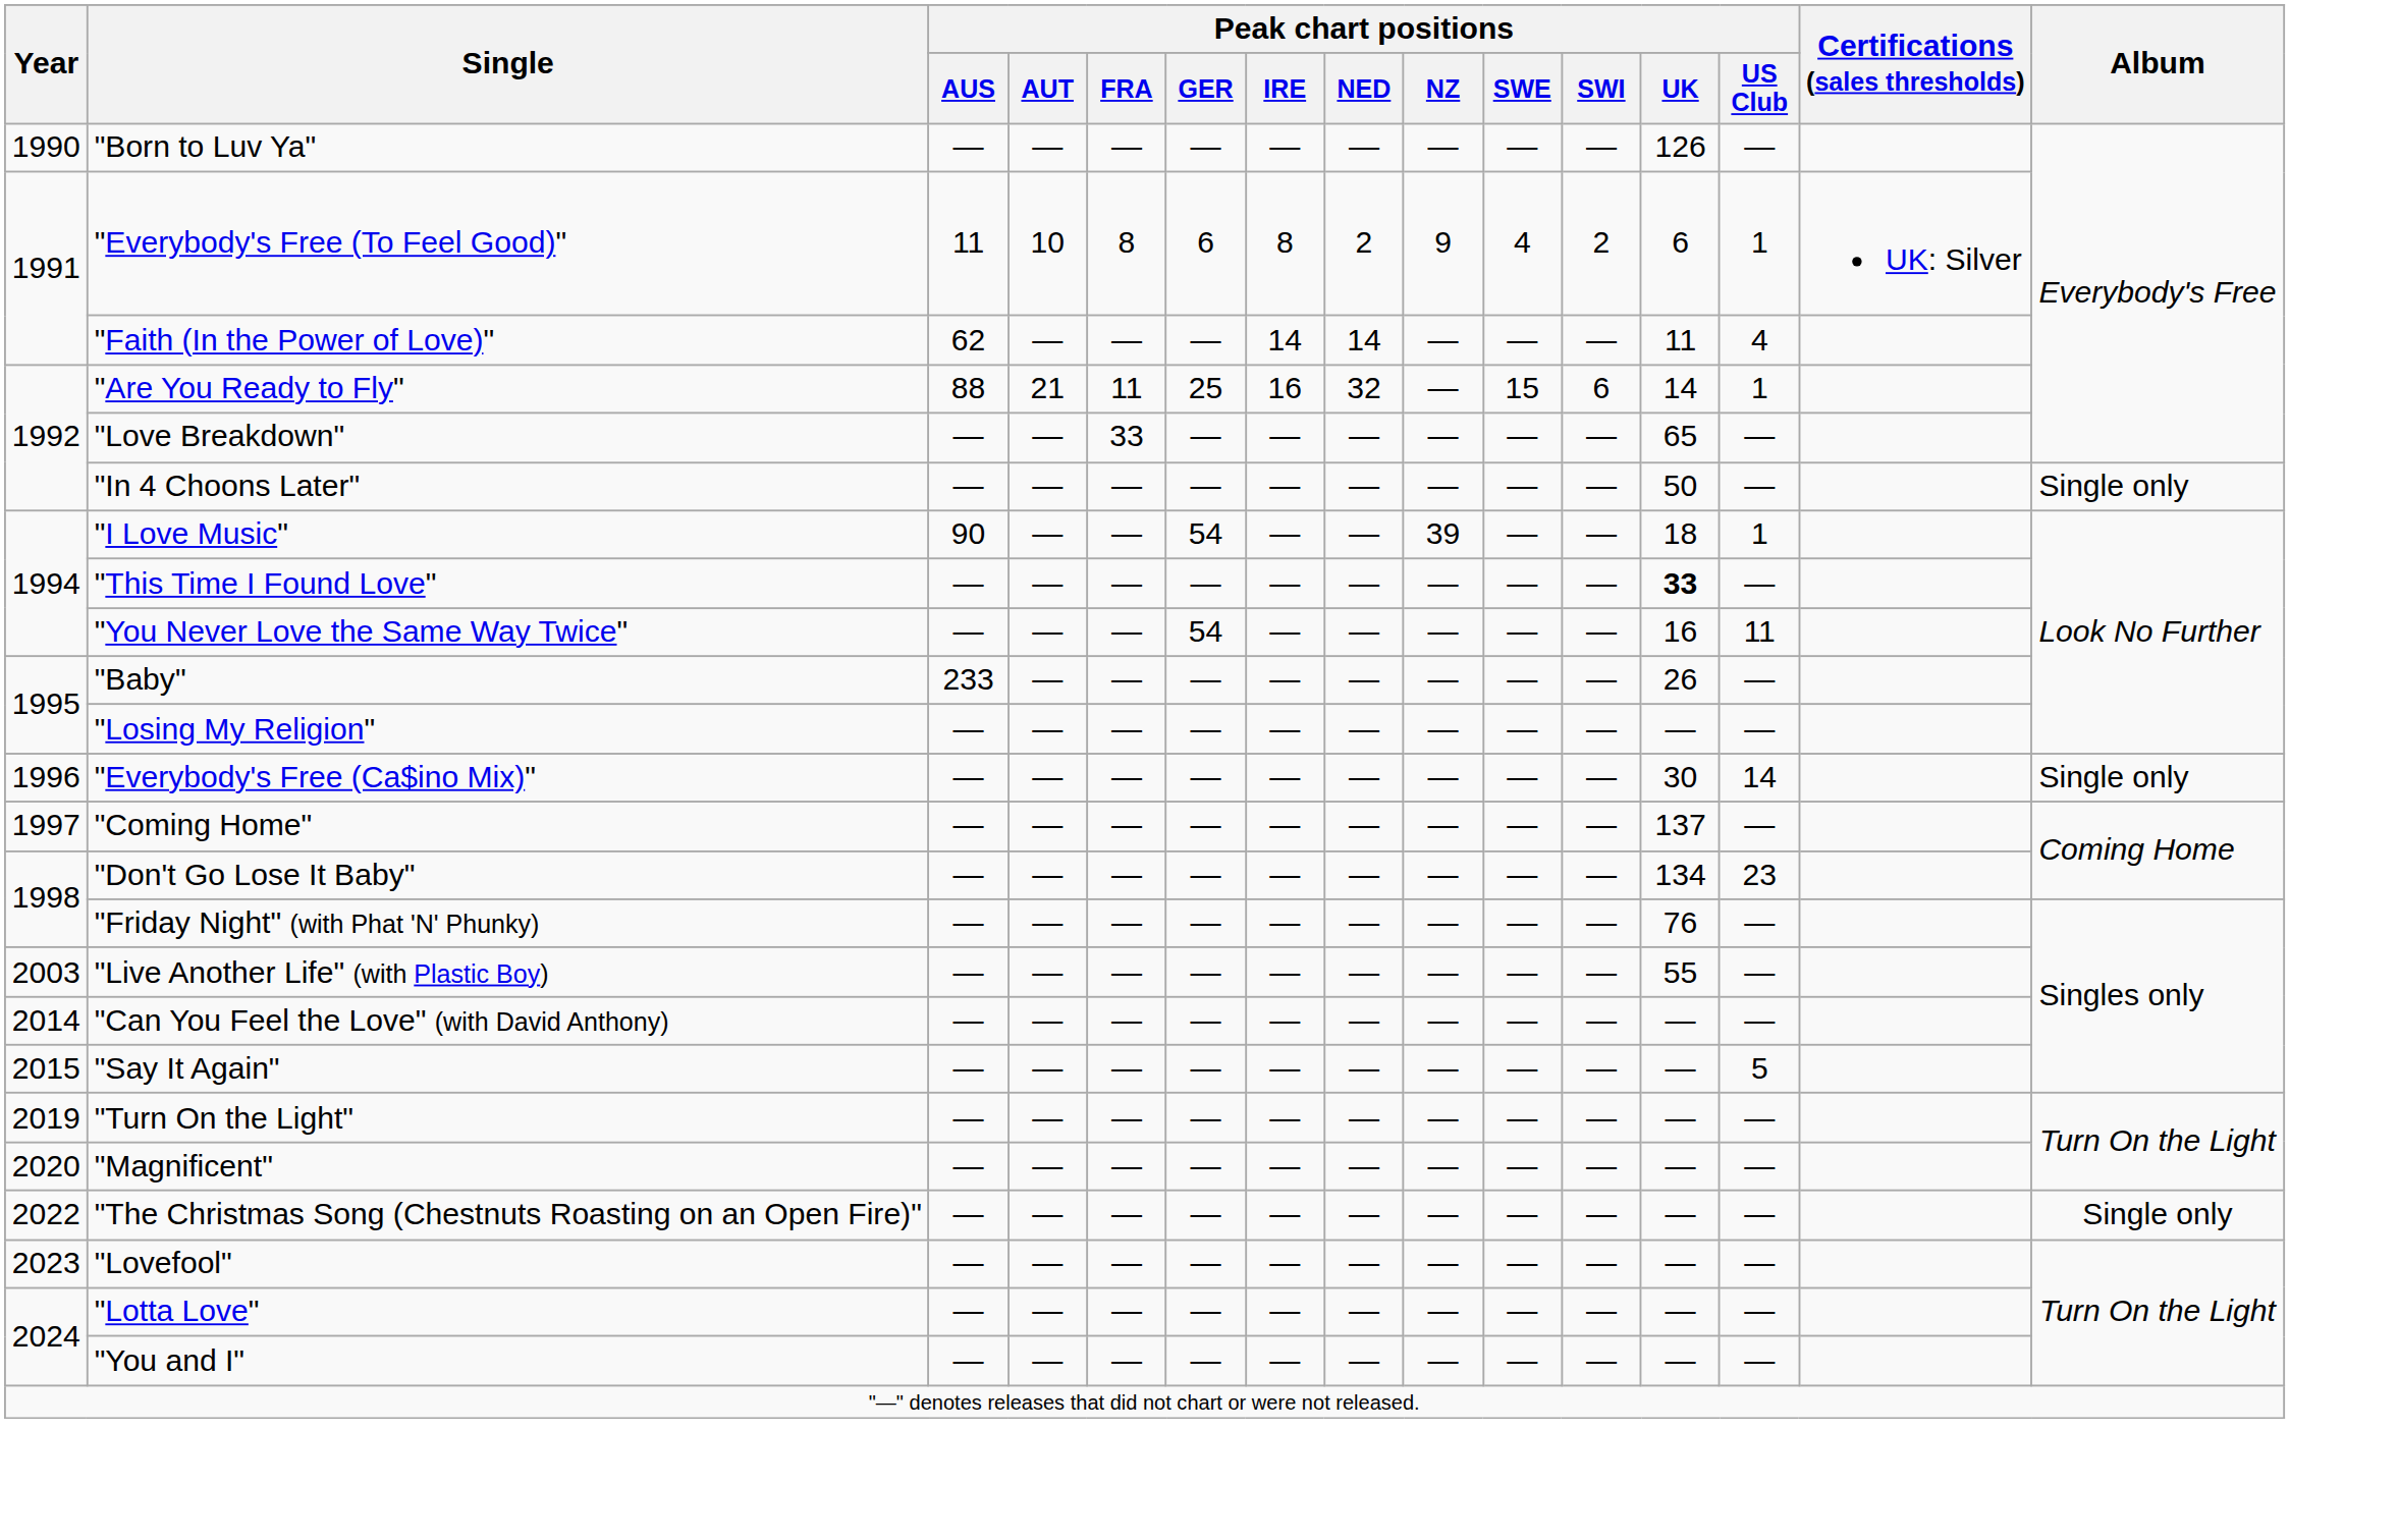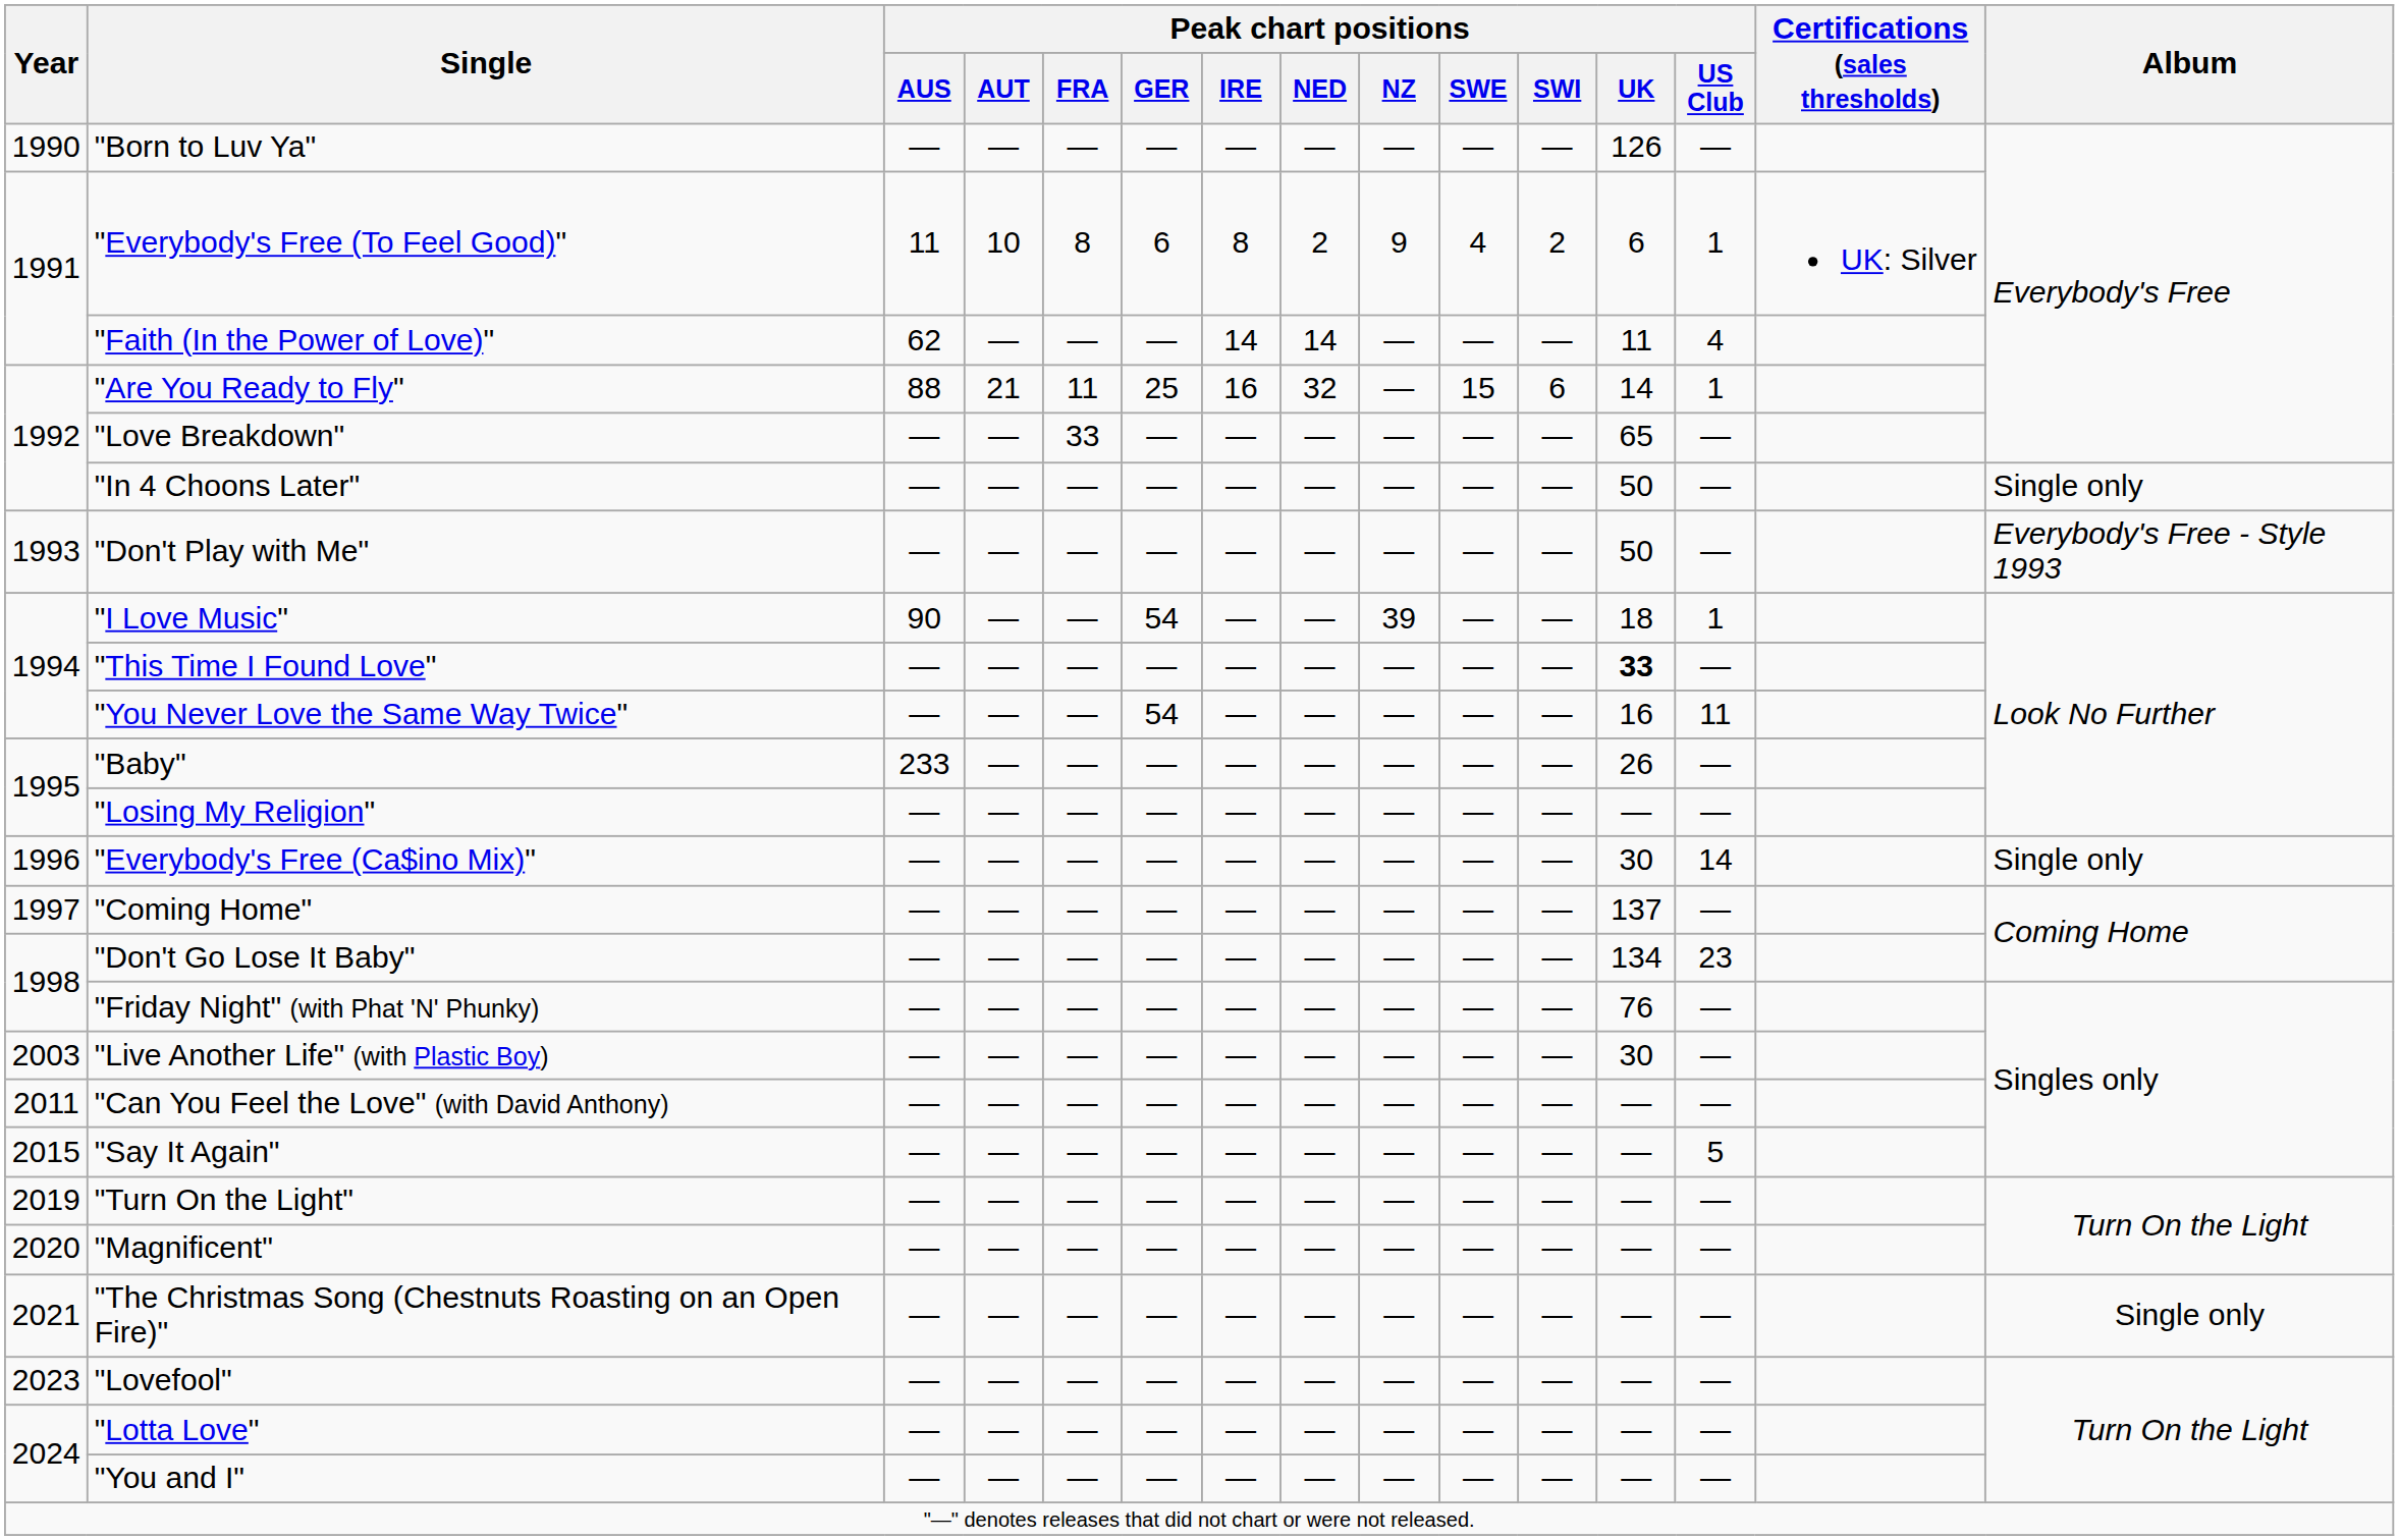 <table class="wikitable" style="text-align:center;">
 <tr>
 <th rowspan="2">Year</th>
 <th rowspan="2">Single</th>
 <th colspan="11">Peak chart positions</th>
 <th rowspan="2"><a href='#'>Certifications</a><br><small>(<a href='#'>sales thresholds</a>)</small></th>
 <th rowspan="2">Album</th>
 </tr>
 <tr style="font-size:smaller;">
 <th width="35"><a href='#'>AUS</a><br></th>
 <th width="35"><a href='#'>AUT</a><br></th>
 <th width="35"><a href='#'>FRA</a><br></th>
 <th width="35"><a href='#'>GER</a><br></th>
 <th width="35"><a href='#'>IRE</a><br></th>
 <th width="35"><a href='#'>NED</a><br></th>
 <th width="35"><a href='#'>NZ</a><br></th>
 <th width="35"><a href='#'>SWE</a><br></th>
 <th width="35"><a href='#'>SWI</a><br></th>
 <th width="35"><a href='#'>UK</a><br></th>
 <th width="35"><a href='#'>US Club</a><br></th>
 </tr>
 <tr>
 <td>1990</td>
 <td align="left">"Born to Luv Ya"</td>
 <td>—</td>
 <td>—</td>
 <td>—</td>
 <td>—</td>
 <td>—</td>
 <td>—</td>
 <td>—</td>
 <td>—</td>
 <td>—</td>
 <td>126</td>
 <td>—</td>
 <td></td>
 <td align="left" rowspan="5"><em>Everybody's Free</em></td>
 </tr>
 <tr>
 <td rowspan="2">1991</td>
 <td align="left">"<a href='#'>Everybody's Free (To Feel Good)</a>"</td>
 <td>11</td>
 <td>10</td>
 <td>8</td>
 <td>6</td>
 <td>8</td>
 <td>2</td>
 <td>9</td>
 <td>4</td>
 <td>2</td>
 <td>6</td>
 <td>1</td>
 <td><br><ul><li><a href='#'>UK</a>: Silver</li></ul></td>
 </tr>
 <tr>
 <td align="left">"<a href='#'>Faith (In the Power of Love)</a>"</td>
 <td>62</td>
 <td>—</td>
 <td>—</td>
 <td>—</td>
 <td>14</td>
 <td>14</td>
 <td>—</td>
 <td>—</td>
 <td>—</td>
 <td>11</td>
 <td>4</td>
 <td></td>
 </tr>
 <tr>
 <td rowspan="3">1992</td>
 <td align="left">"<a href='#'>Are You Ready to Fly</a>"</td>
 <td>88</td>
 <td>21</td>
 <td>11</td>
 <td>25</td>
 <td>16</td>
 <td>32</td>
 <td>—</td>
 <td>15</td>
 <td>6</td>
 <td>14</td>
 <td>1</td>
 <td></td>
 </tr>
 <tr>
 <td align="left">"Love Breakdown"</td>
 <td>—</td>
 <td>—</td>
 <td>33</td>
 <td>—</td>
 <td>—</td>
 <td>—</td>
 <td>—</td>
 <td>—</td>
 <td>—</td>
 <td>65</td>
 <td>—</td>
 <td></td>
 </tr>
 <tr>
 <td align="left">"In 4 Choons Later"</td>
 <td>—</td>
 <td>—</td>
 <td>—</td>
 <td>—</td>
 <td>—</td>
 <td>—</td>
 <td>—</td>
 <td>—</td>
 <td>—</td>
 <td>50</td>
 <td>—</td>
 <td></td>
 <td align="left">Single only</td>
+</tr>
+<tr>
+<td>1993</td>
+<td align="left">"Don't Play with Me"</td>
+<td>—</td>
+<td>—</td>
+<td>—</td>
+<td>—</td>
+<td>—</td>
+<td>—</td>
+<td>—</td>
+<td>—</td>
+<td>—</td>
+<td>50</td>
+<td>—</td>
+<td></td>
+<td align="left"><em>Everybody's Free - Style 1993</em></td>
 </tr>
 <tr>
 <td rowspan="3">1994</td>
 <td align="left">"<a href='#'>I Love Music</a>"</td>
 <td>90</td>
 <td>—</td>
 <td>—</td>
 <td>54</td>
 <td>—</td>
 <td>—</td>
 <td>39</td>
 <td>—</td>
 <td>—</td>
 <td>18</td>
 <td>1</td>
 <td></td>
 <td align="left" rowspan="5"><em>Look No Further</em></td>
 </tr>
 <tr>
 <td align="left">"<a href='#'>This Time I Found Love</a>"</td>
 <td>—</td>
 <td>—</td>
 <td>—</td>
 <td>—</td>
 <td>—</td>
 <td>—</td>
 <td>—</td>
 <td>—</td>
 <td>—</td>
 <td><strong>33</strong></td>
 <td>—</td>
 <td></td>
 </tr>
 <tr>
 <td align="left">"<a href='#'>You Never Love the Same Way Twice</a>"</td>
 <td>—</td>
 <td>—</td>
 <td>—</td>
 <td>54</td>
 <td>—</td>
 <td>—</td>
 <td>—</td>
 <td>—</td>
 <td>—</td>
 <td>16</td>
 <td>11</td>
 <td></td>
 </tr>
 <tr>
 <td rowspan="2">1995</td>
 <td align="left">"Baby"</td>
 <td>233</td>
 <td>—</td>
 <td>—</td>
 <td>—</td>
 <td>—</td>
 <td>—</td>
 <td>—</td>
 <td>—</td>
 <td>—</td>
 <td>26</td>
 <td>—</td>
 <td></td>
 </tr>
 <tr>
 <td align="left">"<a href='#'>Losing My Religion</a>"</td>
 <td>—</td>
 <td>—</td>
 <td>—</td>
 <td>—</td>
 <td>—</td>
 <td>—</td>
 <td>—</td>
 <td>—</td>
 <td>—</td>
 <td>—</td>
 <td>—</td>
 <td></td>
 </tr>
 <tr>
 <td>1996</td>
 <td align="left">"<a href='#'>Everybody's Free (Ca$ino Mix)</a>"</td>
 <td>—</td>
 <td>—</td>
 <td>—</td>
 <td>—</td>
 <td>—</td>
 <td>—</td>
 <td>—</td>
 <td>—</td>
 <td>—</td>
 <td>30</td>
 <td>14</td>
 <td></td>
 <td align="left">Single only</td>
 </tr>
 <tr>
 <td>1997</td>
 <td align="left">"Coming Home"</td>
 <td>—</td>
 <td>—</td>
 <td>—</td>
 <td>—</td>
 <td>—</td>
 <td>—</td>
 <td>—</td>
 <td>—</td>
 <td>—</td>
 <td>137</td>
 <td>—</td>
 <td></td>
 <td align="left" rowspan="2"><em>Coming Home</em></td>
 </tr>
 <tr>
 <td rowspan=2>1998</td>
 <td align="left">"Don't Go Lose It Baby"</td>
 <td>—</td>
 <td>—</td>
 <td>—</td>
 <td>—</td>
 <td>—</td>
 <td>—</td>
 <td>—</td>
 <td>—</td>
 <td>—</td>
 <td>134</td>
 <td>23</td>
 <td></td>
 </tr>
 <tr>
 <td align="left">"Friday Night" <small>(with Phat 'N' Phunky)</small></td>
 <td>—</td>
 <td>—</td>
 <td>—</td>
 <td>—</td>
 <td>—</td>
 <td>—</td>
 <td>—</td>
 <td>—</td>
 <td>—</td>
 <td>76</td>
 <td>—</td>
 <td></td>
 <td align="left" rowspan="4">Singles only</td>
 </tr>
 <tr>
 <td>2003</td>
 <td align="left">"Live Another Life" <small>(with <a href='#'>Plastic Boy</a>)</small></td>
 <td>—</td>
 <td>—</td>
 <td>—</td>
 <td>—</td>
 <td>—</td>
 <td>—</td>
 <td>—</td>
 <td>—</td>
 <td>—</td>
-<td>55</td>
+<td>30</td>
 <td>—</td>
 <td></td>
 </tr>
 <tr>
-<td>2014</td>
+<td>2011</td>
 <td align="left">"Can You Feel the Love" <small>(with David Anthony)</small></td>
 <td>—</td>
 <td>—</td>
 <td>—</td>
 <td>—</td>
 <td>—</td>
 <td>—</td>
 <td>—</td>
 <td>—</td>
 <td>—</td>
 <td>—</td>
 <td>—</td>
 <td></td>
 </tr>
 <tr>
 <td>2015</td>
 <td align="left">"Say It Again"</td>
 <td>—</td>
 <td>—</td>
 <td>—</td>
 <td>—</td>
 <td>—</td>
 <td>—</td>
 <td>—</td>
 <td>—</td>
 <td>—</td>
 <td>—</td>
 <td>5</td>
 <td></td>
 </tr>
 <tr>
 <td>2019</td>
 <td align="left">"Turn On the Light"</td>
 <td>—</td>
 <td>—</td>
 <td>—</td>
 <td>—</td>
 <td>—</td>
 <td>—</td>
 <td>—</td>
 <td>—</td>
 <td>—</td>
 <td>—</td>
 <td>—</td>
 <td></td>
 <td rowspan="2"><em>Turn On the Light</em></td>
 </tr>
 <tr>
 <td>2020</td>
 <td align="left">"Magnificent" <small></small></td>
 <td>—</td>
 <td>—</td>
 <td>—</td>
 <td>—</td>
 <td>—</td>
 <td>—</td>
 <td>—</td>
 <td>—</td>
 <td>—</td>
 <td>—</td>
 <td>—</td>
 <td></td>
 </tr>
 <tr>
-<td>2022</td>
+<td>2021</td>
 <td align="left">"The Christmas Song (Chestnuts Roasting on an Open Fire)"</td>
 <td>—</td>
 <td>—</td>
 <td>—</td>
 <td>—</td>
 <td>—</td>
 <td>—</td>
 <td>—</td>
 <td>—</td>
 <td>—</td>
 <td>—</td>
 <td>—</td>
 <td></td>
 <td>Single only</td>
 </tr>
 <tr>
 <td>2023</td>
 <td align="left">"Lovefool"</td>
 <td>—</td>
 <td>—</td>
 <td>—</td>
 <td>—</td>
 <td>—</td>
 <td>—</td>
 <td>—</td>
 <td>—</td>
 <td>—</td>
 <td>—</td>
 <td>—</td>
 <td></td>
 <td rowspan="3"><em>Turn On the Light</em></td>
 </tr>
 <tr>
 <td rowspan="2">2024</td>
 <td align="left">"<a href='#'>Lotta Love</a>"</td>
 <td>—</td>
 <td>—</td>
 <td>—</td>
 <td>—</td>
 <td>—</td>
 <td>—</td>
 <td>—</td>
 <td>—</td>
 <td>—</td>
 <td>—</td>
 <td>—</td>
 <td></td>
 </tr>
 <tr>
 <td align="left">"You and I"</td>
 <td>—</td>
 <td>—</td>
 <td>—</td>
 <td>—</td>
 <td>—</td>
 <td>—</td>
 <td>—</td>
 <td>—</td>
 <td>—</td>
 <td>—</td>
 <td>—</td>
 <td></td>
 </tr>
 <tr>
 <td colspan="15" style="font-size:8pt">"—" denotes releases that did not chart or were not released.</td>
 </tr>
 </table>
